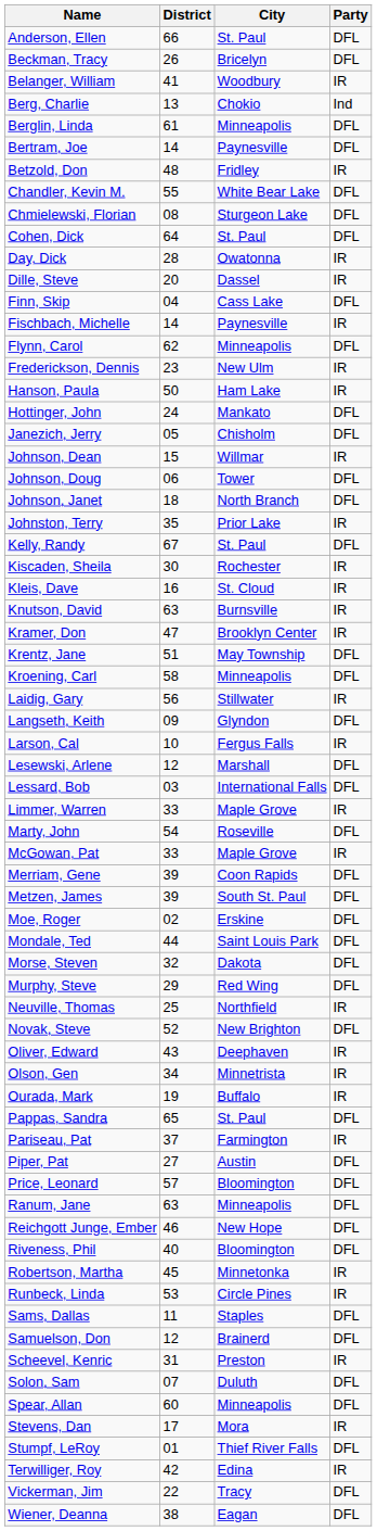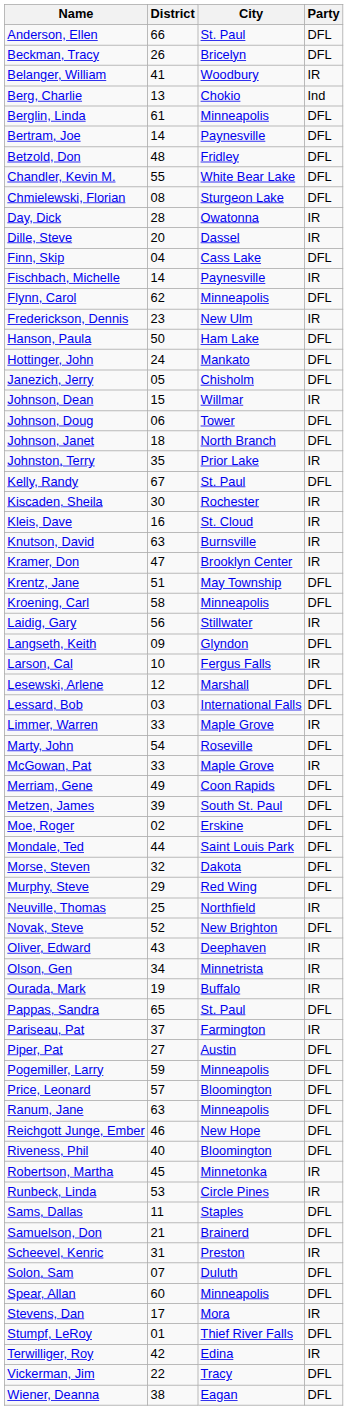 <table class="wikitable sortable">
 <tr>
 <th>Name</th>
 <th>District</th>
 <th>City</th>
 <th>Party</th>
 </tr>
 <tr>
 <td><a href='#'>Anderson, Ellen</a></td>
 <td>66</td>
 <td><a href='#'>St. Paul</a></td>
 <td>DFL</td>
 </tr>
 <tr>
 <td><a href='#'>Beckman, Tracy</a></td>
 <td>26</td>
 <td><a href='#'>Bricelyn</a></td>
 <td>DFL</td>
 </tr>
 <tr>
 <td><a href='#'>Belanger, William</a></td>
 <td>41</td>
 <td><a href='#'>Woodbury</a></td>
 <td>IR</td>
 </tr>
 <tr>
 <td><a href='#'>Berg, Charlie</a></td>
 <td>13</td>
 <td><a href='#'>Chokio</a></td>
 <td>Ind</td>
 </tr>
 <tr>
 <td><a href='#'>Berglin, Linda</a></td>
 <td>61</td>
 <td><a href='#'>Minneapolis</a></td>
 <td>DFL</td>
 </tr>
 <tr>
 <td><a href='#'>Bertram, Joe</a></td>
 <td>14</td>
 <td><a href='#'>Paynesville</a></td>
 <td>DFL</td>
 </tr>
 <tr>
 <td><a href='#'>Betzold, Don</a></td>
 <td>48</td>
 <td><a href='#'>Fridley</a></td>
-<td>IR</td>
+<td>DFL</td>
 </tr>
 <tr>
 <td><a href='#'>Chandler, Kevin M.</a></td>
 <td>55</td>
 <td><a href='#'>White Bear Lake</a></td>
 <td>DFL</td>
 </tr>
 <tr>
 <td><a href='#'>Chmielewski, Florian</a></td>
 <td>08</td>
 <td><a href='#'>Sturgeon Lake</a></td>
-<td>DFL</td>
-</tr>
-<tr>
-<td><a href='#'>Cohen, Dick</a></td>
-<td>64</td>
-<td><a href='#'>St. Paul</a></td>
 <td>DFL</td>
 </tr>
 <tr>
 <td><a href='#'>Day, Dick</a></td>
 <td>28</td>
 <td><a href='#'>Owatonna</a></td>
 <td>IR</td>
 </tr>
 <tr>
 <td><a href='#'>Dille, Steve</a></td>
 <td>20</td>
 <td><a href='#'>Dassel</a></td>
 <td>IR</td>
 </tr>
 <tr>
 <td><a href='#'>Finn, Skip</a></td>
 <td>04</td>
 <td><a href='#'>Cass Lake</a></td>
 <td>DFL</td>
 </tr>
 <tr>
 <td><a href='#'>Fischbach, Michelle</a></td>
 <td>14</td>
 <td><a href='#'>Paynesville</a></td>
 <td>IR</td>
 </tr>
 <tr>
 <td><a href='#'>Flynn, Carol</a></td>
 <td>62</td>
 <td><a href='#'>Minneapolis</a></td>
 <td>DFL</td>
 </tr>
 <tr>
 <td><a href='#'>Frederickson, Dennis</a></td>
 <td>23</td>
 <td><a href='#'>New Ulm</a></td>
 <td>IR</td>
 </tr>
 <tr>
 <td><a href='#'>Hanson, Paula</a></td>
 <td>50</td>
 <td><a href='#'>Ham Lake</a></td>
-<td>IR</td>
+<td>DFL</td>
 </tr>
 <tr>
 <td><a href='#'>Hottinger, John</a></td>
 <td>24</td>
 <td><a href='#'>Mankato</a></td>
 <td>DFL</td>
 </tr>
 <tr>
 <td><a href='#'>Janezich, Jerry</a></td>
 <td>05</td>
 <td><a href='#'>Chisholm</a></td>
 <td>DFL</td>
 </tr>
 <tr>
 <td><a href='#'>Johnson, Dean</a></td>
 <td>15</td>
 <td><a href='#'>Willmar</a></td>
 <td>IR</td>
 </tr>
 <tr>
 <td><a href='#'>Johnson, Doug</a></td>
 <td>06</td>
 <td><a href='#'>Tower</a></td>
 <td>DFL</td>
 </tr>
 <tr>
 <td><a href='#'>Johnson, Janet</a></td>
 <td>18</td>
 <td><a href='#'>North Branch</a></td>
 <td>DFL</td>
 </tr>
 <tr>
 <td><a href='#'>Johnston, Terry</a></td>
 <td>35</td>
 <td><a href='#'>Prior Lake</a></td>
 <td>IR</td>
 </tr>
 <tr>
 <td><a href='#'>Kelly, Randy</a></td>
 <td>67</td>
 <td><a href='#'>St. Paul</a></td>
 <td>DFL</td>
 </tr>
 <tr>
 <td><a href='#'>Kiscaden, Sheila</a></td>
 <td>30</td>
 <td><a href='#'>Rochester</a></td>
 <td>IR</td>
 </tr>
 <tr>
 <td><a href='#'>Kleis, Dave</a></td>
 <td>16</td>
 <td><a href='#'>St. Cloud</a></td>
 <td>IR</td>
 </tr>
 <tr>
 <td><a href='#'>Knutson, David</a></td>
 <td>63</td>
 <td><a href='#'>Burnsville</a></td>
 <td>IR</td>
 </tr>
 <tr>
 <td><a href='#'>Kramer, Don</a></td>
 <td>47</td>
 <td><a href='#'>Brooklyn Center</a></td>
 <td>IR</td>
 </tr>
 <tr>
 <td><a href='#'>Krentz, Jane</a></td>
 <td>51</td>
 <td><a href='#'>May Township</a></td>
 <td>DFL</td>
 </tr>
 <tr>
 <td><a href='#'>Kroening, Carl</a></td>
 <td>58</td>
 <td><a href='#'>Minneapolis</a></td>
 <td>DFL</td>
 </tr>
 <tr>
 <td><a href='#'>Laidig, Gary</a></td>
 <td>56</td>
 <td><a href='#'>Stillwater</a></td>
 <td>IR</td>
 </tr>
 <tr>
 <td><a href='#'>Langseth, Keith</a></td>
 <td>09</td>
 <td><a href='#'>Glyndon</a></td>
 <td>DFL</td>
 </tr>
 <tr>
 <td><a href='#'>Larson, Cal</a></td>
 <td>10</td>
 <td><a href='#'>Fergus Falls</a></td>
 <td>IR</td>
 </tr>
 <tr>
 <td><a href='#'>Lesewski, Arlene</a></td>
 <td>12</td>
 <td><a href='#'>Marshall</a></td>
 <td>DFL</td>
 </tr>
 <tr>
 <td><a href='#'>Lessard, Bob</a></td>
 <td>03</td>
 <td><a href='#'>International Falls</a></td>
 <td>DFL</td>
 </tr>
 <tr>
 <td><a href='#'>Limmer, Warren</a></td>
 <td>33</td>
 <td><a href='#'>Maple Grove</a></td>
 <td>IR</td>
 </tr>
 <tr>
 <td><a href='#'>Marty, John</a></td>
 <td>54</td>
 <td><a href='#'>Roseville</a></td>
 <td>DFL</td>
 </tr>
 <tr>
 <td><a href='#'>McGowan, Pat</a></td>
 <td>33</td>
 <td><a href='#'>Maple Grove</a></td>
 <td>IR</td>
 </tr>
 <tr>
 <td><a href='#'>Merriam, Gene</a></td>
-<td>39</td>
+<td>49</td>
 <td><a href='#'>Coon Rapids</a></td>
 <td>DFL</td>
 </tr>
 <tr>
 <td><a href='#'>Metzen, James</a></td>
 <td>39</td>
 <td><a href='#'>South St. Paul</a></td>
 <td>DFL</td>
 </tr>
 <tr>
 <td><a href='#'>Moe, Roger</a></td>
 <td>02</td>
 <td><a href='#'>Erskine</a></td>
 <td>DFL</td>
 </tr>
 <tr>
 <td><a href='#'>Mondale, Ted</a></td>
 <td>44</td>
 <td><a href='#'>Saint Louis Park</a></td>
 <td>DFL</td>
 </tr>
 <tr>
 <td><a href='#'>Morse, Steven</a></td>
 <td>32</td>
 <td><a href='#'>Dakota</a></td>
 <td>DFL</td>
 </tr>
 <tr>
 <td><a href='#'>Murphy, Steve</a></td>
 <td>29</td>
 <td><a href='#'>Red Wing</a></td>
 <td>DFL</td>
 </tr>
 <tr>
 <td><a href='#'>Neuville, Thomas</a></td>
 <td>25</td>
 <td><a href='#'>Northfield</a></td>
 <td>IR</td>
 </tr>
 <tr>
 <td><a href='#'>Novak, Steve</a></td>
 <td>52</td>
 <td><a href='#'>New Brighton</a></td>
 <td>DFL</td>
 </tr>
 <tr>
 <td><a href='#'>Oliver, Edward</a></td>
 <td>43</td>
 <td><a href='#'>Deephaven</a></td>
 <td>IR</td>
 </tr>
 <tr>
 <td><a href='#'>Olson, Gen</a></td>
 <td>34</td>
 <td><a href='#'>Minnetrista</a></td>
 <td>IR</td>
 </tr>
 <tr>
 <td><a href='#'>Ourada, Mark</a></td>
 <td>19</td>
 <td><a href='#'>Buffalo</a></td>
 <td>IR</td>
 </tr>
 <tr>
 <td><a href='#'>Pappas, Sandra</a></td>
 <td>65</td>
 <td><a href='#'>St. Paul</a></td>
 <td>DFL</td>
 </tr>
 <tr>
 <td><a href='#'>Pariseau, Pat</a></td>
 <td>37</td>
 <td><a href='#'>Farmington</a></td>
 <td>IR</td>
 </tr>
 <tr>
 <td><a href='#'>Piper, Pat</a></td>
 <td>27</td>
 <td><a href='#'>Austin</a></td>
 <td>DFL</td>
 </tr>
 <tr>
+<td><a href='#'>Pogemiller, Larry</a></td>
+<td>59</td>
+<td><a href='#'>Minneapolis</a></td>
+<td>DFL</td>
+</tr>
+<tr>
 <td><a href='#'>Price, Leonard</a></td>
 <td>57</td>
 <td><a href='#'>Bloomington</a></td>
 <td>DFL</td>
 </tr>
 <tr>
 <td><a href='#'>Ranum, Jane</a></td>
 <td>63</td>
 <td><a href='#'>Minneapolis</a></td>
 <td>DFL</td>
 </tr>
 <tr>
 <td><a href='#'>Reichgott Junge, Ember</a></td>
 <td>46</td>
 <td><a href='#'>New Hope</a></td>
 <td>DFL</td>
 </tr>
 <tr>
 <td><a href='#'>Riveness, Phil</a></td>
 <td>40</td>
 <td><a href='#'>Bloomington</a></td>
 <td>DFL</td>
 </tr>
 <tr>
 <td><a href='#'>Robertson, Martha</a></td>
 <td>45</td>
 <td><a href='#'>Minnetonka</a></td>
 <td>IR</td>
 </tr>
 <tr>
 <td><a href='#'>Runbeck, Linda</a></td>
 <td>53</td>
 <td><a href='#'>Circle Pines</a></td>
 <td>IR</td>
 </tr>
 <tr>
 <td><a href='#'>Sams, Dallas</a></td>
 <td>11</td>
 <td><a href='#'>Staples</a></td>
 <td>DFL</td>
 </tr>
 <tr>
 <td><a href='#'>Samuelson, Don</a></td>
-<td>12</td>
+<td>21</td>
 <td><a href='#'>Brainerd</a></td>
 <td>DFL</td>
 </tr>
 <tr>
 <td><a href='#'>Scheevel, Kenric</a></td>
 <td>31</td>
 <td><a href='#'>Preston</a></td>
 <td>IR</td>
 </tr>
 <tr>
 <td><a href='#'>Solon, Sam</a></td>
 <td>07</td>
 <td><a href='#'>Duluth</a></td>
 <td>DFL</td>
 </tr>
 <tr>
 <td><a href='#'>Spear, Allan</a></td>
 <td>60</td>
 <td><a href='#'>Minneapolis</a></td>
 <td>DFL</td>
 </tr>
 <tr>
 <td><a href='#'>Stevens, Dan</a></td>
 <td>17</td>
 <td><a href='#'>Mora</a></td>
 <td>IR</td>
 </tr>
 <tr>
 <td><a href='#'>Stumpf, LeRoy</a></td>
 <td>01</td>
 <td><a href='#'>Thief River Falls</a></td>
 <td>DFL</td>
 </tr>
 <tr>
 <td><a href='#'>Terwilliger, Roy</a></td>
 <td>42</td>
 <td><a href='#'>Edina</a></td>
 <td>IR</td>
 </tr>
 <tr>
 <td><a href='#'>Vickerman, Jim</a></td>
 <td>22</td>
 <td><a href='#'>Tracy</a></td>
 <td>DFL</td>
 </tr>
 <tr>
 <td><a href='#'>Wiener, Deanna</a></td>
 <td>38</td>
 <td><a href='#'>Eagan</a></td>
 <td>DFL</td>
 </tr>
 </table>
